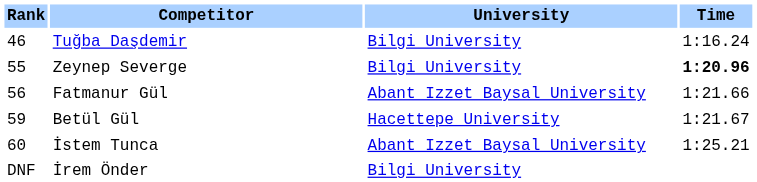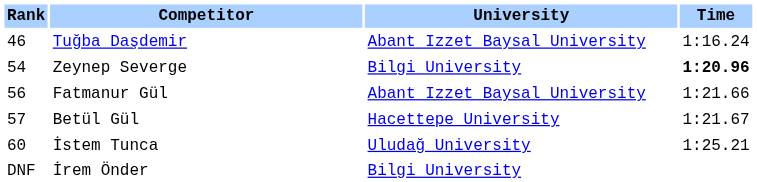 <table border="0" cellspacing="2" cellpadding="2">
 <tr bgcolor=AAD0FF>
 <th width=20>Rank</th>
 <th width=250>Competitor</th>
 <th width=250>University</th>
 <th width=50>Time</th>
 </tr>
 <tr>
 <td>46</td>
 <td><a href='#'>Tuğba Daşdemir</a></td>
-<td><a href='#'>Bilgi University</a></td>
+<td><a href='#'>Abant Izzet Baysal University</a></td>
 <td>1:16.24</td>
 </tr>
 <tr>
-<td>55</td>
+<td>54</td>
 <td>Zeynep Severge</td>
 <td><a href='#'>Bilgi University</a></td>
 <td><strong>1:20.96</strong></td>
 </tr>
 <tr>
 <td>56</td>
 <td>Fatmanur Gül</td>
 <td><a href='#'>Abant Izzet Baysal University</a></td>
 <td>1:21.66</td>
 </tr>
 <tr>
-<td>59</td>
+<td>57</td>
 <td>Betül Gül</td>
 <td><a href='#'>Hacettepe University</a></td>
 <td>1:21.67</td>
 </tr>
 <tr>
 <td>60</td>
 <td>İstem Tunca</td>
-<td><a href='#'>Abant Izzet Baysal University</a></td>
+<td><a href='#'>Uludağ University</a></td>
 <td>1:25.21</td>
 </tr>
 <tr>
 <td>DNF</td>
 <td>İrem Önder</td>
 <td><a href='#'>Bilgi University</a></td>
 <td></td>
 </tr>
 </table>
